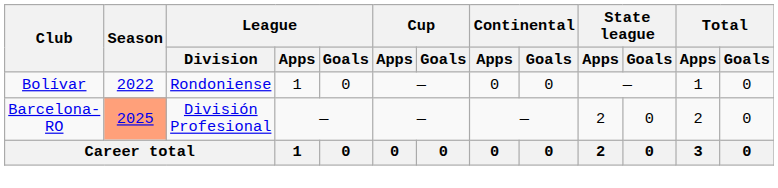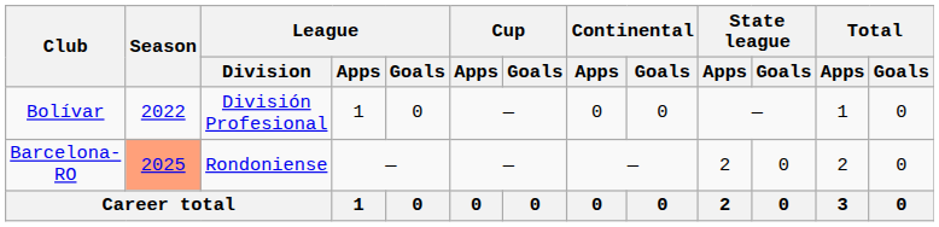 <table class="wikitable" style="text-align: center;">
 <tr>
 <th rowspan="2">Club</th>
 <th rowspan="2">Season</th>
 <th colspan="3">League</th>
 <th colspan="2">Cup</th>
 <th colspan="2">Continental</th>
 <th colspan="2">State league</th>
 <th colspan="2">Total</th>
 </tr>
 <tr>
 <th>Division</th>
 <th>Apps</th>
 <th>Goals</th>
 <th>Apps</th>
 <th>Goals</th>
 <th>Apps</th>
 <th>Goals</th>
 <th>Apps</th>
 <th>Goals</th>
 <th>Apps</th>
 <th>Goals</th>
 </tr>
 <tr>
 <td><a href='#'>Bolívar</a></td>
 <td><a href='#'>2022</a></td>
-<td><a href='#'>Rondoniense</a></td>
+<td><a href='#'>División Profesional</a></td>
 <td>1</td>
 <td>0</td>
 <td colspan="2">—</td>
 <td>0</td>
 <td>0</td>
 <td colspan="2">—</td>
 <td>1</td>
 <td>0</td>
 </tr>
 <tr>
 <td><a href='#'>Barcelona-RO</a></td>
 <td style="background: lightsalmon;"><a href='#'>2025</a></td>
-<td><a href='#'>División Profesional</a></td>
+<td><a href='#'>Rondoniense</a></td>
 <td colspan="2">—</td>
 <td colspan="2">—</td>
 <td colspan="2">—</td>
 <td>2</td>
 <td>0</td>
 <td>2</td>
 <td>0</td>
 </tr>
 <tr>
 <th colspan="3"><strong>Career total</strong></th>
 <th>1</th>
 <th>0</th>
 <th>0</th>
 <th>0</th>
 <th>0</th>
 <th>0</th>
 <th>2</th>
 <th>0</th>
 <th>3</th>
 <th>0</th>
 </tr>
 </table>
